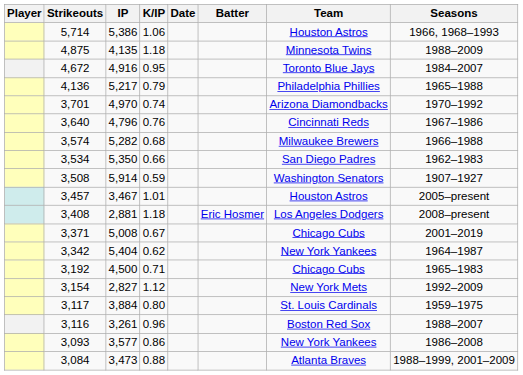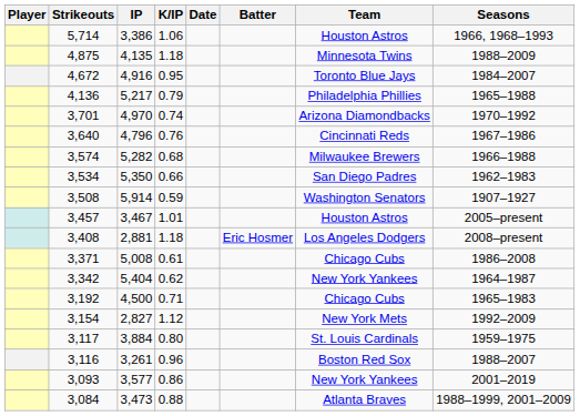 <table class="wikitable sortable plainrowheaders" style="text-align:center">
 <tr>
 <th scope="col">Player</th>
 <th scope="col">Strikeouts</th>
 <th scope="col">IP</th>
 <th>K/IP</th>
 <th scope="col">Date</th>
 <th scope="col">Batter</th>
 <th scope="col">Team</th>
 <th scope="col">Seasons</th>
 </tr>
 <tr>
 <th scope="row" style="text-align:center; background-color: #ffffbb"></th>
 <td>5,714</td>
-<td>5,386</td>
+<td>3,386</td>
 <td>1.06</td>
 <td></td>
 <td></td>
 <td><a href='#'>Houston Astros</a></td>
 <td>1966, 1968–1993</td>
 </tr>
 <tr>
 <th scope="row" style="text-align:center; background-color: #ffffbb"></th>
 <td>4,875</td>
 <td>4,135</td>
 <td>1.18</td>
 <td></td>
 <td></td>
 <td><a href='#'>Minnesota Twins</a></td>
 <td>1988–2009</td>
 </tr>
 <tr>
 <th scope="row" style="text-align:center"></th>
 <td>4,672</td>
 <td>4,916</td>
 <td>0.95</td>
 <td></td>
 <td></td>
 <td><a href='#'>Toronto Blue Jays</a></td>
 <td>1984–2007</td>
 </tr>
 <tr>
 <th scope="row" style="text-align:center; background-color: #ffffbb"></th>
 <td>4,136</td>
 <td>5,217</td>
 <td>0.79</td>
 <td></td>
 <td></td>
 <td><a href='#'>Philadelphia Phillies</a></td>
 <td>1965–1988</td>
 </tr>
 <tr>
 <th scope="row" style="text-align:center; background-color: #ffffbb"></th>
 <td>3,701</td>
 <td>4,970</td>
 <td>0.74</td>
 <td></td>
 <td></td>
 <td><a href='#'>Arizona Diamondbacks</a></td>
 <td>1970–1992</td>
 </tr>
 <tr>
 <th scope="row" style="text-align:center; background-color: #ffffbb"></th>
 <td>3,640</td>
 <td>4,796</td>
 <td>0.76</td>
 <td></td>
 <td></td>
 <td><a href='#'>Cincinnati Reds</a></td>
 <td>1967–1986</td>
 </tr>
 <tr>
 <th scope="row" style="text-align:center; background-color: #ffffbb"></th>
 <td>3,574</td>
 <td>5,282</td>
 <td>0.68</td>
 <td></td>
 <td></td>
 <td><a href='#'>Milwaukee Brewers</a></td>
 <td>1966–1988</td>
 </tr>
 <tr>
 <th scope="row" style="text-align:center; background-color: #ffffbb"></th>
 <td>3,534</td>
 <td>5,350</td>
 <td>0.66</td>
 <td></td>
 <td></td>
 <td><a href='#'>San Diego Padres</a></td>
 <td>1962–1983</td>
 </tr>
 <tr>
 <th scope="row" style="text-align:center; background-color: #ffffbb"></th>
 <td>3,508</td>
 <td>5,914</td>
 <td>0.59</td>
 <td></td>
 <td></td>
 <td><a href='#'>Washington Senators</a></td>
 <td>1907–1927</td>
 </tr>
 <tr>
 <th scope="row" style="text-align:center; background-color: #cfecec"><strong></strong></th>
 <td>3,457</td>
 <td>3,467</td>
 <td>1.01</td>
 <td></td>
 <td></td>
 <td><a href='#'>Houston Astros</a></td>
 <td>2005–present</td>
 </tr>
 <tr>
 <th scope="row" style="text-align:center; background-color: #cfecec"><strong></strong></th>
 <td>3,408</td>
 <td>2,881</td>
 <td>1.18</td>
 <td></td>
 <td><a href='#'>Eric Hosmer</a></td>
 <td><a href='#'>Los Angeles Dodgers</a></td>
 <td>2008–present</td>
 </tr>
 <tr>
 <th scope="row" style="text-align:center; background-color: #ffffbb"></th>
 <td>3,371</td>
 <td>5,008</td>
-<td>0.67</td>
+<td>0.61</td>
 <td></td>
 <td></td>
 <td><a href='#'>Chicago Cubs</a></td>
-<td>2001–2019</td>
+<td>1986–2008</td>
 </tr>
 <tr>
 <th scope="row" style="text-align:center; background-color: #ffffbb"></th>
 <td>3,342</td>
 <td>5,404</td>
 <td>0.62</td>
 <td></td>
 <td></td>
 <td><a href='#'>New York Yankees</a></td>
 <td>1964–1987</td>
 </tr>
 <tr>
 <th scope="row" style="text-align:center; background-color: #ffffbb"></th>
 <td>3,192</td>
 <td>4,500</td>
 <td>0.71</td>
 <td></td>
 <td></td>
 <td><a href='#'>Chicago Cubs</a></td>
 <td>1965–1983</td>
 </tr>
 <tr>
 <th scope="row" style="text-align:center; background-color: #ffffbb"></th>
 <td>3,154</td>
 <td>2,827</td>
 <td>1.12</td>
 <td></td>
 <td></td>
 <td><a href='#'>New York Mets</a></td>
 <td>1992–2009</td>
 </tr>
 <tr>
 <th scope="row" style="text-align:center; background-color: #ffffbb"></th>
 <td>3,117</td>
 <td>3,884</td>
 <td>0.80</td>
 <td></td>
 <td></td>
 <td><a href='#'>St. Louis Cardinals</a></td>
 <td>1959–1975</td>
 </tr>
 <tr>
 <th scope="row" style="text-align:center"></th>
 <td>3,116</td>
 <td>3,261</td>
 <td>0.96</td>
 <td></td>
 <td></td>
 <td><a href='#'>Boston Red Sox</a></td>
 <td>1988–2007</td>
 </tr>
 <tr>
 <th scope="row" style="text-align:center; background-color: #ffffbb"></th>
 <td>3,093</td>
 <td>3,577</td>
 <td>0.86</td>
 <td></td>
 <td></td>
 <td><a href='#'>New York Yankees</a></td>
-<td>1986–2008</td>
+<td>2001–2019</td>
 </tr>
 <tr>
 <th scope="row" style="text-align:center; background-color: #ffffbb"></th>
 <td>3,084</td>
 <td>3,473</td>
 <td>0.88</td>
 <td></td>
 <td></td>
 <td><a href='#'>Atlanta Braves</a></td>
 <td>1988–1999, 2001–2009</td>
 </tr>
 </table>
